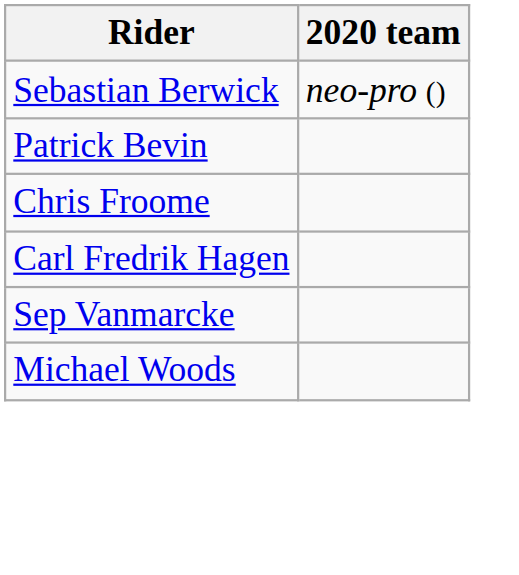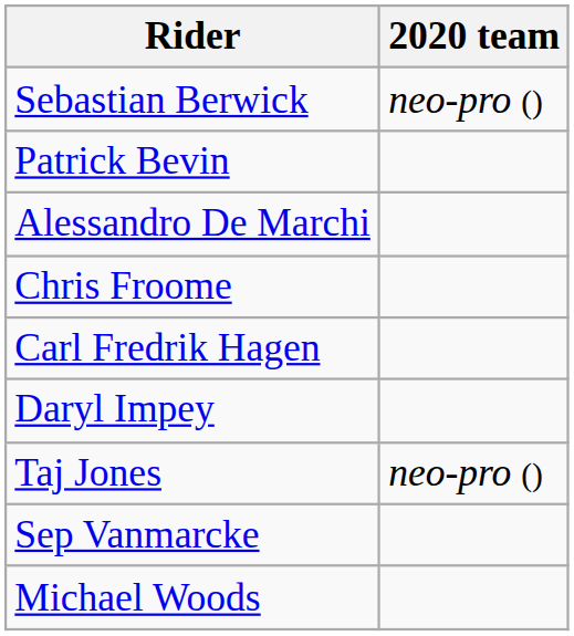 <table class="wikitable">
 <tr>
 <th>Rider</th>
 <th>2020 team</th>
 </tr>
 <tr>
 <td><a href='#'>Sebastian Berwick</a></td>
 <td><em>neo-pro</em> <small>()</small></td>
 </tr>
 <tr>
 <td><a href='#'>Patrick Bevin</a></td>
 <td></td>
 </tr>
 <tr>
+<td><a href='#'>Alessandro De Marchi</a></td>
+<td></td>
+</tr>
+<tr>
 <td><a href='#'>Chris Froome</a></td>
 <td></td>
 </tr>
 <tr>
 <td><a href='#'>Carl Fredrik Hagen</a></td>
 <td></td>
+</tr>
+<tr>
+<td><a href='#'>Daryl Impey</a></td>
+<td></td>
+</tr>
+<tr>
+<td><a href='#'>Taj Jones</a></td>
+<td><em>neo-pro</em> <small>()</small></td>
 </tr>
 <tr>
 <td><a href='#'>Sep Vanmarcke</a></td>
 <td></td>
 </tr>
 <tr>
 <td><a href='#'>Michael Woods</a></td>
 <td></td>
 </tr>
 </table>
